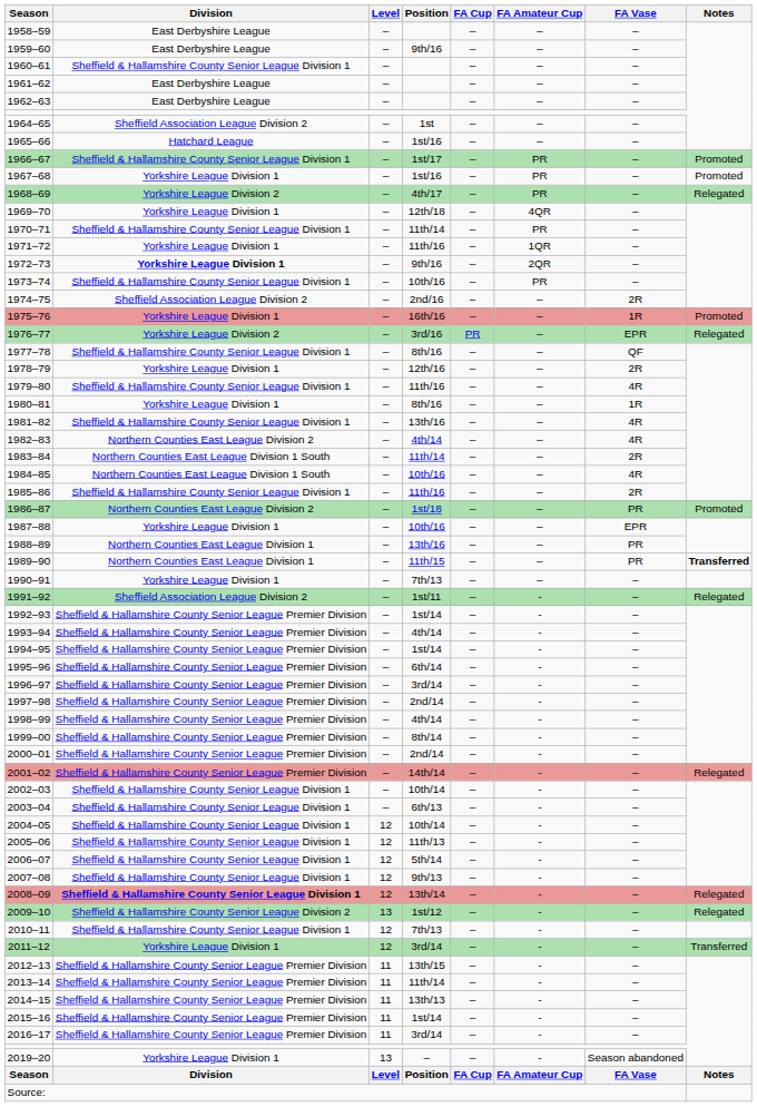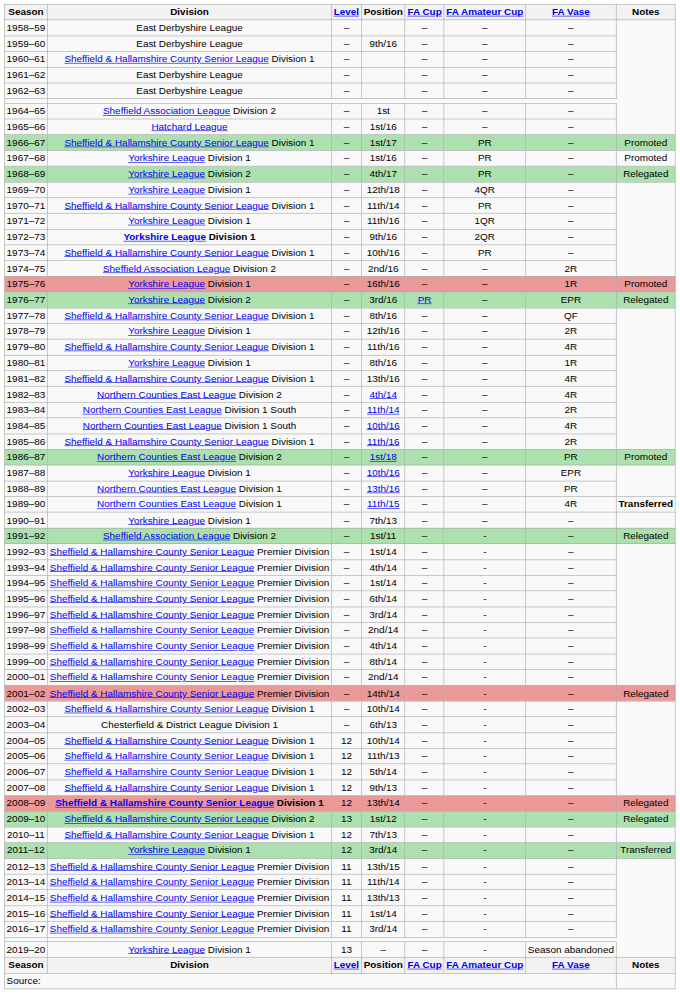 <table class="wikitable collapsible collapsed" style=text-align:center>
 <tr>
 <th>Season</th>
 <th>Division</th>
 <th><a href='#'>Level</a></th>
 <th>Position</th>
 <th><a href='#'>FA Cup</a></th>
 <th><a href='#'>FA Amateur Cup</a></th>
 <th><a href='#'>FA Vase</a></th>
 <th>Notes</th>
 </tr>
 <tr>
 <td>1958–59</td>
 <td>East Derbyshire League</td>
 <td>–</td>
 <td></td>
 <td>–</td>
 <td>–</td>
 <td>–</td>
 </tr>
 <tr>
 <td>1959–60</td>
 <td>East Derbyshire League</td>
 <td>–</td>
 <td>9th/16</td>
 <td>–</td>
 <td>–</td>
 <td>–</td>
 </tr>
 <tr>
 <td>1960–61</td>
 <td><a href='#'>Sheffield & Hallamshire County Senior League</a> Division 1</td>
 <td>–</td>
 <td></td>
 <td>–</td>
 <td>–</td>
 <td>–</td>
 </tr>
 <tr>
 <td>1961–62</td>
 <td>East Derbyshire League</td>
 <td>–</td>
 <td></td>
 <td>–</td>
 <td>–</td>
 <td>–</td>
 </tr>
 <tr>
 <td>1962–63</td>
 <td>East Derbyshire League</td>
 <td>–</td>
 <td></td>
 <td>–</td>
 <td>–</td>
 <td>–</td>
 </tr>
 <tr>
 <td></td>
 </tr>
 <tr>
 <td>1964–65</td>
 <td><a href='#'>Sheffield Association League</a> Division 2</td>
 <td>–</td>
 <td>1st</td>
 <td>–</td>
 <td>–</td>
 <td>–</td>
 </tr>
 <tr>
 <td>1965–66</td>
 <td><a href='#'>Hatchard League</a></td>
 <td>–</td>
 <td>1st/16</td>
 <td>–</td>
 <td>–</td>
 <td>–</td>
 </tr>
 <tr bgcolor="#ACE1AF">
 <td>1966–67</td>
 <td><a href='#'>Sheffield & Hallamshire County Senior League</a> Division 1</td>
 <td>–</td>
 <td>1st/17</td>
 <td>–</td>
 <td>PR</td>
 <td>–</td>
 <td>Promoted</td>
 </tr>
 <tr>
 <td>1967–68</td>
 <td><a href='#'>Yorkshire League</a> Division 1</td>
 <td>–</td>
 <td>1st/16</td>
 <td>–</td>
 <td>PR</td>
 <td>–</td>
 <td>Promoted</td>
 </tr>
 <tr bgcolor="#ACE1AF">
 <td>1968–69</td>
 <td><a href='#'>Yorkshire League</a> Division 2</td>
 <td>–</td>
 <td>4th/17</td>
 <td>–</td>
 <td>PR</td>
 <td>–</td>
 <td>Relegated</td>
 </tr>
 <tr>
 <td>1969–70</td>
 <td><a href='#'>Yorkshire League</a> Division 1</td>
 <td>–</td>
 <td>12th/18</td>
 <td>–</td>
 <td>4QR</td>
 <td>–</td>
 </tr>
 <tr>
 <td>1970–71</td>
 <td><a href='#'>Sheffield & Hallamshire County Senior League</a> Division 1</td>
 <td>–</td>
 <td>11th/14</td>
 <td>–</td>
 <td>PR</td>
 <td>–</td>
 </tr>
 <tr>
 <td>1971–72</td>
 <td><a href='#'>Yorkshire League</a> Division 1</td>
 <td>–</td>
 <td>11th/16</td>
 <td>–</td>
 <td>1QR</td>
 <td>–</td>
 </tr>
 <tr>
 <td>1972–73</td>
 <td><strong><a href='#'>Yorkshire League</a> Division 1</strong></td>
 <td>–</td>
 <td>9th/16</td>
 <td>–</td>
 <td>2QR</td>
 <td>–</td>
 </tr>
 <tr>
 <td>1973–74</td>
 <td><a href='#'>Sheffield & Hallamshire County Senior League</a> Division 1</td>
 <td>–</td>
 <td>10th/16</td>
 <td>–</td>
 <td>PR</td>
 <td>–</td>
 </tr>
 <tr>
 <td>1974–75</td>
 <td><a href='#'>Sheffield Association League</a> Division 2</td>
 <td>–</td>
 <td>2nd/16</td>
 <td>–</td>
 <td>–</td>
 <td>2R</td>
 </tr>
 <tr bgcolor="#EB9898">
 <td>1975–76</td>
 <td><a href='#'>Yorkshire League</a> Division 1</td>
 <td>–</td>
 <td>16th/16</td>
 <td>–</td>
 <td>–</td>
 <td>1R</td>
 <td>Promoted</td>
 </tr>
 <tr bgcolor="#ACE1AF">
 <td>1976–77</td>
 <td><a href='#'>Yorkshire League</a> Division 2</td>
 <td>–</td>
 <td>3rd/16</td>
 <td><a href='#'>PR</a></td>
 <td>–</td>
 <td>EPR</td>
 <td>Relegated</td>
 </tr>
 <tr>
 <td>1977–78</td>
 <td><a href='#'>Sheffield & Hallamshire County Senior League</a> Division 1</td>
 <td>–</td>
 <td>8th/16</td>
 <td>–</td>
 <td>–</td>
 <td>QF</td>
 </tr>
 <tr>
 <td>1978–79</td>
 <td><a href='#'>Yorkshire League</a> Division 1</td>
 <td>–</td>
 <td>12th/16</td>
 <td>–</td>
 <td>–</td>
 <td>2R</td>
 </tr>
 <tr>
 <td>1979–80</td>
 <td><a href='#'>Sheffield & Hallamshire County Senior League</a> Division 1</td>
 <td>–</td>
 <td>11th/16</td>
 <td>–</td>
 <td>–</td>
 <td>4R</td>
 </tr>
 <tr>
 <td>1980–81</td>
 <td><a href='#'>Yorkshire League</a> Division 1</td>
 <td>–</td>
 <td>8th/16</td>
 <td>–</td>
 <td>–</td>
 <td>1R</td>
 </tr>
 <tr>
 <td>1981–82</td>
 <td><a href='#'>Sheffield & Hallamshire County Senior League</a> Division 1</td>
 <td>–</td>
 <td>13th/16</td>
 <td>–</td>
 <td>–</td>
 <td>4R</td>
 </tr>
 <tr>
 <td>1982–83</td>
 <td><a href='#'>Northern Counties East League</a> Division 2</td>
 <td>–</td>
 <td><a href='#'>4th/14</a></td>
 <td>–</td>
 <td>–</td>
 <td>4R</td>
 </tr>
 <tr>
 <td>1983–84</td>
 <td><a href='#'>Northern Counties East League</a> Division 1 South</td>
 <td>–</td>
 <td><a href='#'>11th/14</a></td>
 <td>–</td>
 <td>–</td>
 <td>2R</td>
 </tr>
 <tr>
 <td>1984–85</td>
 <td><a href='#'>Northern Counties East League</a> Division 1 South</td>
 <td>–</td>
 <td><a href='#'>10th/16</a></td>
 <td>–</td>
 <td>–</td>
 <td>4R</td>
 </tr>
 <tr>
 <td>1985–86</td>
 <td><a href='#'>Sheffield & Hallamshire County Senior League</a> Division 1</td>
 <td>–</td>
 <td><a href='#'>11th/16</a></td>
 <td>–</td>
 <td>–</td>
 <td>2R</td>
 </tr>
 <tr bgcolor="#ACE1AF">
 <td>1986–87</td>
 <td><a href='#'>Northern Counties East League</a> Division 2</td>
 <td>–</td>
 <td><a href='#'>1st/18</a></td>
 <td>–</td>
 <td>–</td>
 <td>PR</td>
 <td>Promoted</td>
 </tr>
 <tr>
 <td>1987–88</td>
 <td><a href='#'>Yorkshire League</a> Division 1</td>
 <td>–</td>
 <td><a href='#'>10th/16</a></td>
 <td>–</td>
 <td>–</td>
 <td>EPR</td>
 </tr>
 <tr>
 <td>1988–89</td>
 <td><a href='#'>Northern Counties East League</a> Division 1</td>
 <td>–</td>
 <td><a href='#'>13th/16</a></td>
 <td>–</td>
 <td>–</td>
 <td>PR</td>
 </tr>
 <tr>
 <td>1989–90</td>
 <td><a href='#'>Northern Counties East League</a> Division 1</td>
 <td>–</td>
 <td><a href='#'>11th/15</a></td>
 <td>–</td>
 <td>–</td>
-<td>PR</td>
+<td>4R</td>
 <td><strong>Transferred</strong></td>
 </tr>
 <tr>
 <td>1990–91</td>
 <td><a href='#'>Yorkshire League</a> Division 1</td>
 <td>–</td>
 <td>7th/13</td>
 <td>–</td>
 <td>–</td>
 <td>–</td>
 </tr>
 <tr bgcolor="#ACE1AF">
 <td>1991–92</td>
 <td><a href='#'>Sheffield Association League</a> Division 2</td>
 <td>–</td>
 <td>1st/11</td>
 <td>–</td>
 <td>-</td>
 <td>–</td>
 <td>Relegated</td>
 </tr>
 <tr>
 <td>1992–93</td>
 <td><a href='#'>Sheffield & Hallamshire County Senior League</a> Premier Division</td>
 <td>–</td>
 <td>1st/14</td>
 <td>–</td>
 <td>-</td>
 <td>–</td>
 </tr>
 <tr>
 <td>1993–94</td>
 <td><a href='#'>Sheffield & Hallamshire County Senior League</a> Premier Division</td>
 <td>–</td>
 <td>4th/14</td>
 <td>–</td>
 <td>-</td>
 <td>–</td>
 </tr>
 <tr>
 <td>1994–95</td>
 <td><a href='#'>Sheffield & Hallamshire County Senior League</a> Premier Division</td>
 <td>–</td>
 <td>1st/14</td>
 <td>–</td>
 <td>-</td>
 <td>–</td>
 </tr>
 <tr>
 <td>1995–96</td>
 <td><a href='#'>Sheffield & Hallamshire County Senior League</a> Premier Division</td>
 <td>–</td>
 <td>6th/14</td>
 <td>–</td>
 <td>-</td>
 <td>–</td>
 </tr>
 <tr>
 <td>1996–97</td>
 <td><a href='#'>Sheffield & Hallamshire County Senior League</a> Premier Division</td>
 <td>–</td>
 <td>3rd/14</td>
 <td>–</td>
 <td>-</td>
 <td>–</td>
 </tr>
 <tr>
 <td>1997–98</td>
 <td><a href='#'>Sheffield & Hallamshire County Senior League</a> Premier Division</td>
 <td>–</td>
 <td>2nd/14</td>
 <td>–</td>
 <td>-</td>
 <td>–</td>
 </tr>
 <tr>
 <td>1998–99</td>
 <td><a href='#'>Sheffield & Hallamshire County Senior League</a> Premier Division</td>
 <td>–</td>
 <td>4th/14</td>
 <td>–</td>
 <td>-</td>
 <td>–</td>
 </tr>
 <tr>
 <td>1999–00</td>
 <td><a href='#'>Sheffield & Hallamshire County Senior League</a> Premier Division</td>
 <td>–</td>
 <td>8th/14</td>
 <td>–</td>
 <td>-</td>
 <td>–</td>
 </tr>
 <tr>
 <td>2000–01</td>
 <td><a href='#'>Sheffield & Hallamshire County Senior League</a> Premier Division</td>
 <td>–</td>
 <td>2nd/14</td>
 <td>–</td>
 <td>-</td>
 <td>–</td>
 </tr>
 <tr bgcolor="#EB9898">
 <td>2001–02</td>
 <td><a href='#'>Sheffield & Hallamshire County Senior League</a> Premier Division</td>
 <td>–</td>
 <td>14th/14</td>
 <td>–</td>
 <td>-</td>
 <td>–</td>
 <td>Relegated</td>
 </tr>
 <tr>
 <td>2002–03</td>
 <td><a href='#'>Sheffield & Hallamshire County Senior League</a> Division 1</td>
 <td>–</td>
 <td>10th/14</td>
 <td>–</td>
 <td>-</td>
 <td>–</td>
 </tr>
 <tr>
 <td>2003–04</td>
-<td><a href='#'>Sheffield & Hallamshire County Senior League</a> Division 1</td>
+<td>Chesterfield & District League Division 1</td>
 <td>–</td>
 <td>6th/13</td>
 <td>–</td>
 <td>-</td>
 <td>–</td>
 </tr>
 <tr>
 <td>2004–05</td>
 <td><a href='#'>Sheffield & Hallamshire County Senior League</a> Division 1</td>
 <td>12</td>
 <td>10th/14</td>
 <td>–</td>
 <td>-</td>
 <td>–</td>
 </tr>
 <tr>
 <td>2005–06</td>
 <td><a href='#'>Sheffield & Hallamshire County Senior League</a> Division 1</td>
 <td>12</td>
 <td>11th/13</td>
 <td>–</td>
 <td>-</td>
 <td>–</td>
 </tr>
 <tr>
 <td>2006–07</td>
 <td><a href='#'>Sheffield & Hallamshire County Senior League</a> Division 1</td>
 <td>12</td>
 <td>5th/14</td>
 <td>–</td>
 <td>-</td>
 <td>–</td>
 </tr>
 <tr>
 <td>2007–08</td>
 <td><a href='#'>Sheffield & Hallamshire County Senior League</a> Division 1</td>
 <td>12</td>
 <td>9th/13</td>
 <td>–</td>
 <td>-</td>
 <td>–</td>
 </tr>
 <tr bgcolor="#EB9898">
 <td>2008–09</td>
 <td><strong><a href='#'>Sheffield & Hallamshire County Senior League</a> Division 1</strong></td>
 <td>12</td>
 <td>13th/14</td>
 <td>–</td>
 <td>-</td>
 <td>–</td>
 <td>Relegated</td>
 </tr>
 <tr bgcolor="#ACE1AF">
 <td>2009–10</td>
 <td><a href='#'>Sheffield & Hallamshire County Senior League</a> Division 2</td>
 <td>13</td>
 <td>1st/12</td>
 <td>–</td>
 <td>-</td>
 <td>–</td>
 <td>Relegated</td>
 </tr>
 <tr>
 <td>2010–11</td>
 <td><a href='#'>Sheffield & Hallamshire County Senior League</a> Division 1</td>
 <td>12</td>
 <td>7th/13</td>
 <td>–</td>
 <td>-</td>
 <td>–</td>
 </tr>
 <tr bgcolor="#ACE1AF">
 <td>2011–12</td>
 <td><a href='#'>Yorkshire League</a> Division 1</td>
 <td>12</td>
 <td>3rd/14</td>
 <td>–</td>
 <td>-</td>
 <td>–</td>
 <td>Transferred</td>
 </tr>
 <tr>
 <td>2012–13</td>
 <td><a href='#'>Sheffield & Hallamshire County Senior League</a> Premier Division</td>
 <td>11</td>
 <td>13th/15</td>
 <td>–</td>
 <td>-</td>
 <td>–</td>
 </tr>
 <tr>
 <td>2013–14</td>
 <td><a href='#'>Sheffield & Hallamshire County Senior League</a> Premier Division</td>
 <td>11</td>
 <td>11th/14</td>
 <td>–</td>
 <td>-</td>
 <td>–</td>
 </tr>
 <tr>
 <td>2014–15</td>
 <td><a href='#'>Sheffield & Hallamshire County Senior League</a> Premier Division</td>
 <td>11</td>
 <td>13th/13</td>
 <td>–</td>
 <td>-</td>
 <td>–</td>
 </tr>
 <tr>
 <td>2015–16</td>
 <td><a href='#'>Sheffield & Hallamshire County Senior League</a> Premier Division</td>
 <td>11</td>
 <td>1st/14</td>
 <td>–</td>
 <td>-</td>
 <td>–</td>
 </tr>
 <tr>
 <td>2016–17</td>
 <td><a href='#'>Sheffield & Hallamshire County Senior League</a> Premier Division</td>
 <td>11</td>
 <td>3rd/14</td>
 <td>–</td>
 <td>-</td>
 <td>–</td>
 </tr>
 <tr>
 <td></td>
 </tr>
 <tr>
 <td>2019–20</td>
 <td><a href='#'>Yorkshire League</a> Division 1</td>
 <td>13</td>
 <td>–</td>
 <td>–</td>
 <td>-</td>
 <td>Season abandoned</td>
 </tr>
 <tr>
 <th>Season</th>
 <th>Division</th>
 <th><a href='#'>Level</a></th>
 <th>Position</th>
 <th><a href='#'>FA Cup</a></th>
 <th><a href='#'>FA Amateur Cup</a></th>
 <th><a href='#'>FA Vase</a></th>
 <th>Notes</th>
 </tr>
 <tr>
 <td align=left colspan=7>Source: </td>
 </tr>
 </table>
